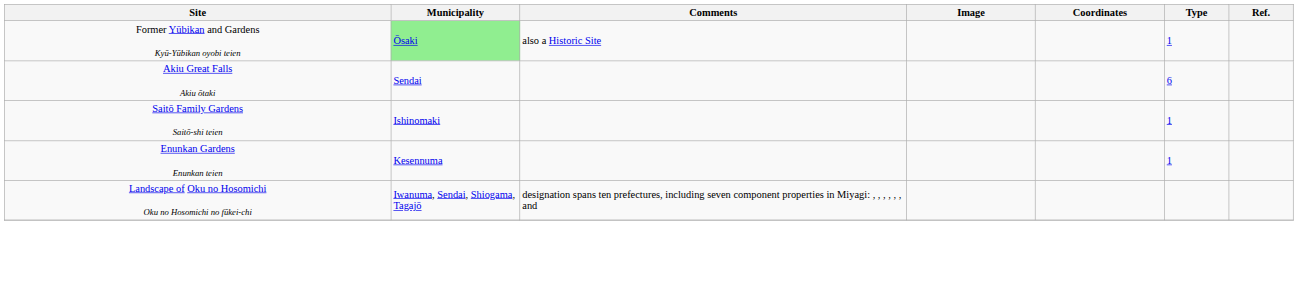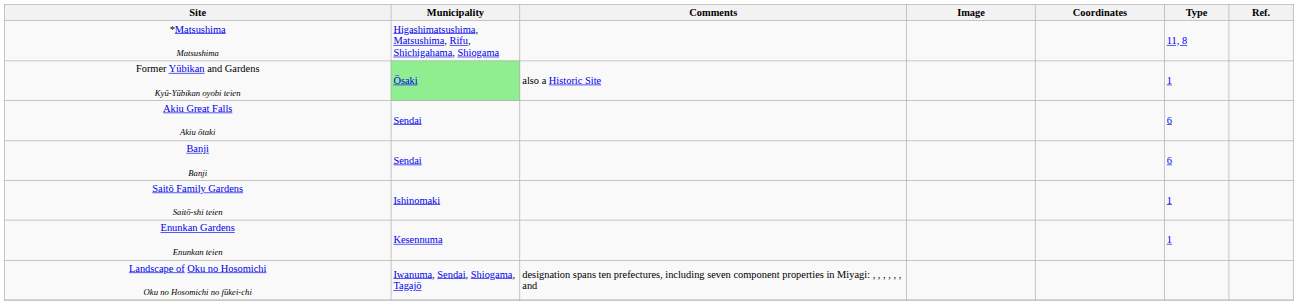 <table class="wikitable sortable"  style="width:100%;">
 <tr>
 <th width="30%" align="left">Site</th>
 <th width="10%" align="left">Municipality</th>
 <th width="30%" align="left" class="unsortable">Comments</th>
 <th width="10%" align="left"  class="unsortable">Image</th>
 <th width="10%" align="left" class="unsortable">Coordinates</th>
 <th width="5%" align="left">Type</th>
 <th width="5%" align="left"  class="unsortable">Ref.</th>
+</tr>
+<tr>
+<td align="center">*<a href='#'>Matsushima</a><br><br><small><em>Matsushima</em></small></td>
+<td><a href='#'>Higashimatsushima</a>, <a href='#'>Matsushima</a>, <a href='#'>Rifu</a>, <a href='#'>Shichigahama</a>, <a href='#'>Shiogama</a></td>
+<td></td>
+<td></td>
+<td></td>
+<td><a href='#'>11, 8</a></td>
+<td></td>
 </tr>
 <tr>
 <td align="center">Former <a href='#'>Yūbikan</a> and Gardens<br><br><small><em>Kyū-Yūbikan oyobi teien</em></small></td>
 <td style="background: lightgreen;"><a href='#'>Ōsaki</a></td>
 <td>also a <a href='#'>Historic Site</a></td>
 <td></td>
 <td></td>
 <td><a href='#'>1</a></td>
 <td></td>
 </tr>
 <tr>
 <td align="center"><a href='#'>Akiu Great Falls</a><br><br><small><em>Akiu ōtaki</em></small></td>
+<td><a href='#'>Sendai</a></td>
+<td></td>
+<td></td>
+<td></td>
+<td><a href='#'>6</a></td>
+<td></td>
+</tr>
+<tr>
+<td align="center"><a href='#'>Banji</a><br><br><small><em>Banji</em></small></td>
 <td><a href='#'>Sendai</a></td>
 <td></td>
 <td></td>
 <td></td>
 <td><a href='#'>6</a></td>
 <td></td>
 </tr>
 <tr>
 <td align="center"><a href='#'>Saitō Family Gardens</a><br><br><small><em>Saitō-shi teien </em></small></td>
 <td><a href='#'>Ishinomaki</a></td>
 <td></td>
 <td></td>
 <td></td>
 <td><a href='#'>1</a></td>
 <td></td>
 </tr>
 <tr>
 <td align="center"><a href='#'>Enunkan Gardens</a><br><br><small><em>Enunkan teien </em></small></td>
 <td><a href='#'>Kesennuma</a></td>
 <td></td>
 <td></td>
 <td></td>
 <td><a href='#'>1</a></td>
 <td></td>
 </tr>
 <tr>
 <td align="center"><a href='#'>Landscape of</a> <a href='#'>Oku no Hosomichi</a><br><br><small><em>Oku no Hosomichi no fūkei-chi</em></small></td>
 <td><a href='#'>Iwanuma</a>, <a href='#'>Sendai</a>, <a href='#'>Shiogama</a>, <a href='#'>Tagajō</a></td>
 <td>designation spans ten prefectures, including seven component properties in Miyagi: , , , , , , and </td>
 <td></td>
 <td></td>
 <td></td>
 <td></td>
 </tr>
 <tr>
 </tr>
 </table>
